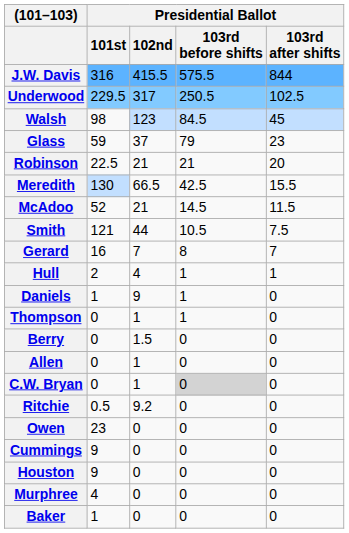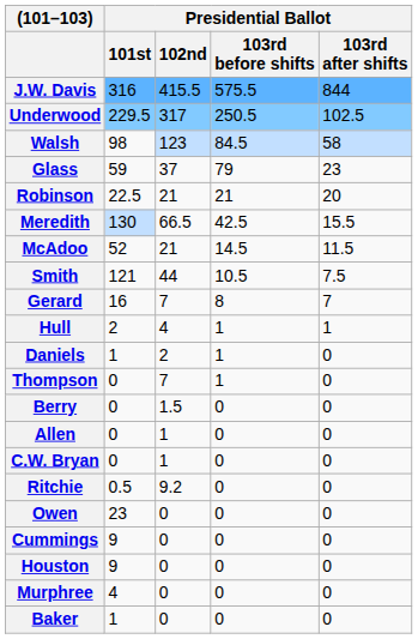 <table class="wikitable collapsible collapsed">
 <tr>
 <th>(101–103)</th>
 <th colspan="9"><strong>Presidential Ballot</strong></th>
 </tr>
 <tr>
 <th></th>
 <th>101st</th>
 <th>102nd</th>
 <th>103rd<br>before shifts</th>
 <th>103rd<br>after shifts</th>
 </tr>
 <tr>
 <th><a href='#'>J.W. Davis</a></th>
 <td style="background:#5cb3ff;">316</td>
 <td style="background:#5cb3ff;">415.5</td>
 <td style="background:#5cb3ff;">575.5</td>
 <td style="background:#5cb3ff;">844</td>
 </tr>
 <tr>
 <th><a href='#'>Underwood</a></th>
 <td style="background:#82caff;">229.5</td>
 <td style="background:#82caff;">317</td>
 <td style="background:#82caff;">250.5</td>
 <td style="background:#82caff;">102.5</td>
 </tr>
 <tr>
 <th><a href='#'>Walsh</a></th>
 <td>98</td>
 <td style="background:#c2dfff;">123</td>
 <td style="background:#c2dfff;">84.5</td>
-<td style="background:#c2dfff;">45</td>
+<td style="background:#c2dfff;">58</td>
 </tr>
 <tr>
 <th><a href='#'>Glass</a></th>
 <td>59</td>
 <td>37</td>
 <td>79</td>
 <td>23</td>
 </tr>
 <tr>
 <th><a href='#'>Robinson</a></th>
 <td>22.5</td>
 <td>21</td>
 <td>21</td>
 <td>20</td>
 </tr>
 <tr>
 <th><a href='#'>Meredith</a></th>
 <td style="background:#c2dfff;">130</td>
 <td>66.5</td>
 <td>42.5</td>
 <td>15.5</td>
 </tr>
 <tr>
 <th><a href='#'>McAdoo</a></th>
 <td>52</td>
 <td>21</td>
 <td>14.5</td>
 <td>11.5</td>
 </tr>
 <tr>
 <th><a href='#'>Smith</a></th>
 <td>121</td>
 <td>44</td>
 <td>10.5</td>
 <td>7.5</td>
 </tr>
 <tr>
 <th><a href='#'>Gerard</a></th>
 <td>16</td>
 <td>7</td>
 <td>8</td>
 <td>7</td>
 </tr>
 <tr>
 <th><a href='#'>Hull</a></th>
 <td>2</td>
 <td>4</td>
 <td>1</td>
 <td>1</td>
 </tr>
 <tr>
 <th><a href='#'>Daniels</a></th>
 <td>1</td>
-<td>9</td>
+<td>2</td>
 <td>1</td>
 <td>0</td>
 </tr>
 <tr>
 <th><a href='#'>Thompson</a></th>
 <td>0</td>
-<td>1</td>
+<td>7</td>
 <td>1</td>
 <td>0</td>
 </tr>
 <tr>
 <th><a href='#'>Berry</a></th>
 <td>0</td>
 <td>1.5</td>
 <td>0</td>
 <td>0</td>
 </tr>
 <tr>
 <th><a href='#'>Allen</a></th>
 <td>0</td>
 <td>1</td>
 <td>0</td>
 <td>0</td>
 </tr>
 <tr>
 <th><a href='#'>C.W. Bryan</a></th>
 <td>0</td>
 <td>1</td>
-<td style="background: lightgrey;">0</td>
+<td>0</td>
 <td>0</td>
 </tr>
 <tr>
 <th><a href='#'>Ritchie</a></th>
 <td>0.5</td>
 <td>9.2</td>
 <td>0</td>
 <td>0</td>
 </tr>
 <tr>
 <th><a href='#'>Owen</a></th>
 <td>23</td>
 <td>0</td>
 <td>0</td>
 <td>0</td>
 </tr>
 <tr>
 <th><a href='#'>Cummings</a></th>
 <td>9</td>
 <td>0</td>
 <td>0</td>
 <td>0</td>
 </tr>
 <tr>
 <th><a href='#'>Houston</a></th>
 <td>9</td>
 <td>0</td>
 <td>0</td>
 <td>0</td>
 </tr>
 <tr>
 <th><a href='#'>Murphree</a></th>
 <td>4</td>
 <td>0</td>
 <td>0</td>
 <td>0</td>
 </tr>
 <tr>
 <th><a href='#'>Baker</a></th>
 <td>1</td>
 <td>0</td>
 <td>0</td>
 <td>0</td>
 </tr>
 </table>
